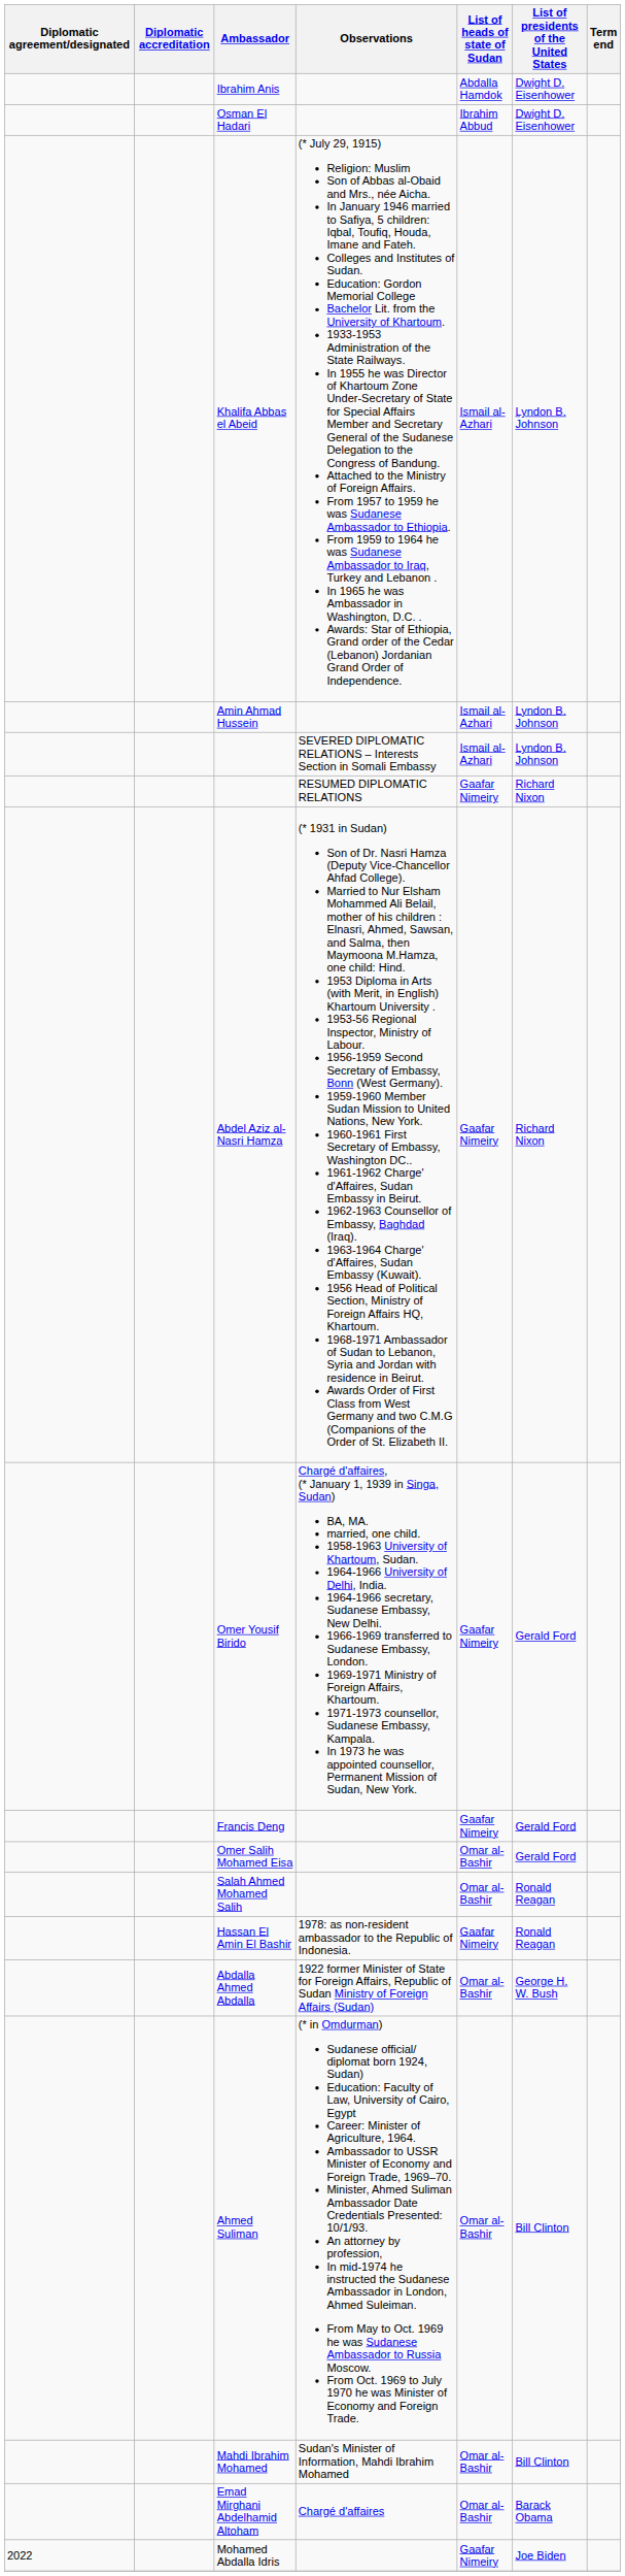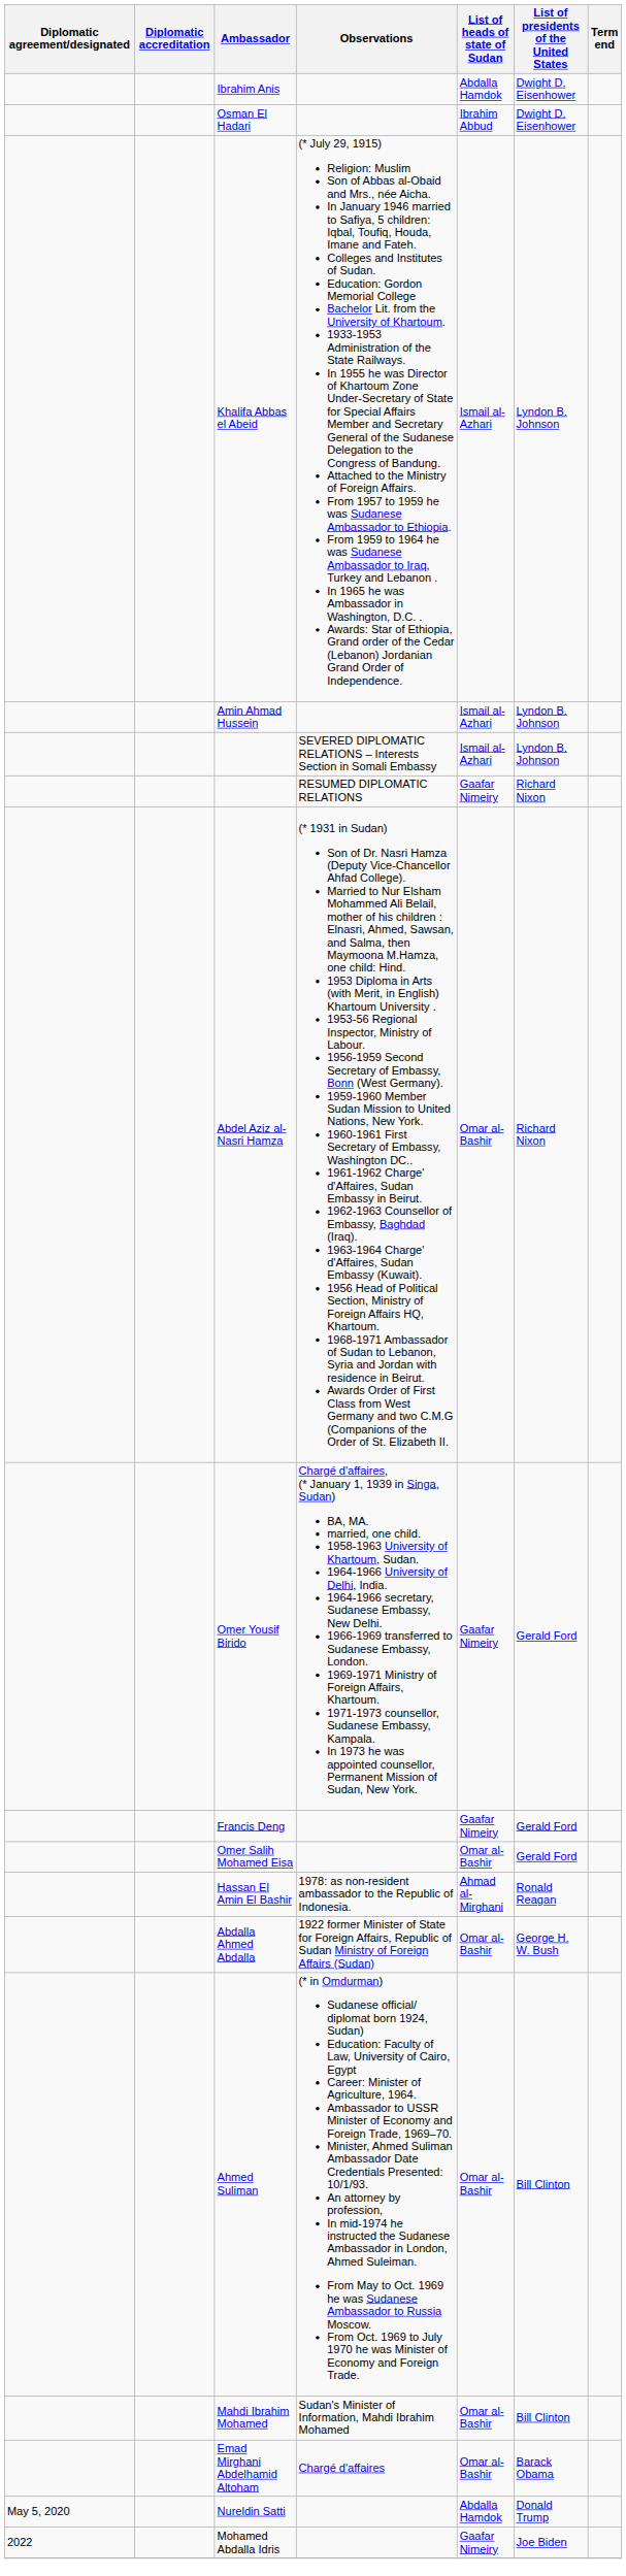 <table class="wikitable sortable">
 <tr>
 <th>Diplomatic agreement/designated</th>
 <th><a href='#'>Diplomatic accreditation</a></th>
 <th><a href='#'>Ambassador</a></th>
 <th>Observations</th>
 <th><a href='#'>List of heads of state of Sudan</a></th>
 <th><a href='#'>List of presidents of the United States</a></th>
 <th>Term end</th>
 </tr>
 <tr>
 <td></td>
 <td></td>
 <td><a href='#'>Ibrahim Anis</a></td>
 <td></td>
 <td><a href='#'>Abdalla Hamdok</a></td>
 <td><a href='#'>Dwight D. Eisenhower</a></td>
 <td></td>
 </tr>
 <tr>
 <td></td>
 <td></td>
 <td><a href='#'>Osman El Hadari</a></td>
 <td></td>
 <td><a href='#'>Ibrahim Abbud</a></td>
 <td><a href='#'>Dwight D. Eisenhower</a></td>
 <td></td>
 </tr>
 <tr>
 <td></td>
 <td></td>
 <td><a href='#'>Khalifa Abbas el Abeid</a></td>
 <td>(*  July 29, 1915)<br><ul><li>Religion: Muslim</li><li>Son of Abbas al-Obaid and Mrs., née Aicha.</li><li>In January 1946 married to Safiya, 5 children: Iqbal, Toufiq, Houda, Imane and Fateh.</li><li>Colleges and Institutes of Sudan.</li><li>Education: Gordon Memorial College</li><li><a href='#'>Bachelor</a> Lit. from the <a href='#'>University of Khartoum</a>.</li><li>1933-1953 Administration of the State Railways.</li><li>In 1955 he was Director of Khartoum Zone  Under-Secretary of State for Special Affairs  Member and Secretary General of the Sudanese Delegation to the Congress of Bandung.</li><li>Attached to the Ministry of Foreign Affairs.</li><li>From 1957 to 1959 he was <a href='#'>Sudanese Ambassador to Ethiopia</a>.</li><li>From 1959 to 1964 he was <a href='#'>Sudanese Ambassador to Iraq</a>, Turkey and Lebanon .</li><li>In 1965 he was Ambassador in Washington, D.C. .</li><li>Awards: Star of Ethiopia, Grand order of the Cedar (Lebanon) Jordanian Grand Order of Independence.</li></ul></td>
 <td><a href='#'>Ismail al-Azhari</a></td>
 <td><a href='#'>Lyndon B. Johnson</a></td>
 <td></td>
 </tr>
 <tr>
 <td></td>
 <td></td>
 <td><a href='#'>Amin Ahmad Hussein</a></td>
 <td></td>
 <td><a href='#'>Ismail al-Azhari</a></td>
 <td><a href='#'>Lyndon B. Johnson</a></td>
 <td></td>
 </tr>
 <tr>
 <td></td>
 <td></td>
 <td></td>
 <td>SEVERED DIPLOMATIC RELATIONS – Interests Section in Somali Embassy</td>
 <td><a href='#'>Ismail al-Azhari</a></td>
 <td><a href='#'>Lyndon B. Johnson</a></td>
 <td></td>
 </tr>
 <tr>
 <td></td>
 <td></td>
 <td></td>
 <td>RESUMED DIPLOMATIC RELATIONS</td>
 <td><a href='#'>Gaafar Nimeiry</a></td>
 <td><a href='#'>Richard Nixon</a></td>
 <td></td>
 </tr>
 <tr>
 <td></td>
 <td></td>
 <td><a href='#'>Abdel Aziz al-Nasri Hamza</a></td>
 <td><br>(* 1931 in Sudan)<ul><li>Son of Dr. Nasri Hamza (Deputy Vice-Chancellor Ahfad College).</li><li>Married to Nur Elsham Mohammed Ali Belail, mother of his children : Elnasri, Ahmed, Sawsan, and Salma, then Maymoona M.Hamza, one child: Hind.</li><li>1953 Diploma in Arts (with Merit, in English) Khartoum University .</li><li>1953-56 Regional Inspector, Ministry of Labour.</li><li>1956-1959 Second Secretary of Embassy, <a href='#'>Bonn</a> (West Germany).</li><li>1959-1960 Member Sudan Mission to United Nations, New York.</li><li>1960-1961 First Secretary of Embassy, Washington DC..</li><li>1961-1962 Charge' d'Affaires, Sudan Embassy in Beirut.</li><li>1962-1963 Counsellor of Embassy, <a href='#'>Baghdad</a> (Iraq).</li><li>1963-1964 Charge' d'Affaires, Sudan Embassy (Kuwait).</li><li>1956 Head of Political Section, Ministry of Foreign Affairs HQ, Khartoum.</li><li>1968-1971 Ambassador of Sudan to Lebanon, Syria and Jordan with residence in Beirut.</li><li>Awards Order of First Class from West Germany and two C.M.G (Companions of the Order of St. Elizabeth II.</li></ul></td>
-<td><a href='#'>Gaafar Nimeiry</a></td>
+<td><a href='#'>Omar al-Bashir</a></td>
 <td><a href='#'>Richard Nixon</a></td>
 <td></td>
 </tr>
 <tr>
 <td></td>
 <td></td>
 <td><a href='#'>Omer Yousif Birido</a></td>
 <td><a href='#'>Chargé d'affaires</a>,<br>(* January 1, 1939 in <a href='#'>Singa, Sudan</a>)<ul><li>BA, MA.</li><li>married, one child.</li><li>1958-1963 <a href='#'>University of Khartoum</a>, Sudan.</li><li>1964-1966 <a href='#'>University of Delhi</a>, India.</li><li>1964-1966 secretary, Sudanese Embassy, New Delhi.</li><li>1966-1969 transferred to Sudanese Embassy, London.</li><li>1969-1971 Ministry of Foreign Affairs, Khartoum.</li><li>1971-1973 counsellor, Sudanese Embassy, Kampala.</li><li>In 1973 he was appointed counsellor, Permanent Mission of Sudan, New York.</li></ul></td>
 <td><a href='#'>Gaafar Nimeiry</a></td>
 <td><a href='#'>Gerald Ford</a></td>
 <td></td>
 </tr>
 <tr>
 <td></td>
 <td></td>
 <td><a href='#'>Francis Deng</a></td>
 <td></td>
 <td><a href='#'>Gaafar Nimeiry</a></td>
 <td><a href='#'>Gerald Ford</a></td>
 <td></td>
 </tr>
 <tr>
 <td></td>
 <td></td>
 <td><a href='#'>Omer Salih Mohamed Eisa</a></td>
 <td></td>
 <td><a href='#'>Omar al-Bashir</a></td>
 <td><a href='#'>Gerald Ford</a></td>
 <td></td>
 </tr>
 <tr>
 <td></td>
 <td></td>
-<td><a href='#'>Salah Ahmed Mohamed Salih</a></td>
-<td></td>
-<td><a href='#'>Omar al-Bashir</a></td>
-<td><a href='#'>Ronald Reagan</a></td>
-<td></td>
-</tr>
-<tr>
-<td></td>
-<td></td>
 <td><a href='#'>Hassan El Amin El Bashir</a></td>
 <td>1978: as non-resident ambassador to the Republic of Indonesia.</td>
-<td><a href='#'>Gaafar Nimeiry</a></td>
+<td><a href='#'>Ahmad al-Mirghani</a></td>
 <td><a href='#'>Ronald Reagan</a></td>
 <td></td>
 </tr>
 <tr>
 <td></td>
 <td></td>
 <td><a href='#'>Abdalla Ahmed Abdalla</a></td>
 <td>1922 former Minister of State for Foreign Affairs, Republic of Sudan <a href='#'>Ministry of Foreign Affairs (Sudan)</a></td>
 <td><a href='#'>Omar al-Bashir</a></td>
 <td><a href='#'>George H. W. Bush</a></td>
 <td></td>
 </tr>
 <tr>
 <td></td>
 <td></td>
 <td><a href='#'>Ahmed Suliman</a></td>
 <td>(* in <a href='#'>Omdurman</a>)<br><ul><li>Sudanese official/ diplomat  born 1924, Sudan)</li><li>Education: Faculty of Law, University of Cairo, Egypt</li><li>Career: Minister of Agriculture, 1964.</li><li>Ambassador to USSR  Minister of Economy and Foreign Trade, 1969–70.</li><li>Minister, Ahmed Suliman Ambassador Date Credentials Presented: 10/1/93.</li><li>An attorney by profession,</li><li>In mid-1974 he instructed the Sudanese Ambassador in London, Ahmed Suleiman.</li></ul><ul><li>From May to Oct. 1969 he was <a href='#'>Sudanese Ambassador to Russia</a> Moscow.</li><li>From Oct. 1969 to July 1970 he was Minister of Economy and Foreign Trade.</li></ul></td>
 <td><a href='#'>Omar al-Bashir</a></td>
 <td><a href='#'>Bill Clinton</a></td>
 <td></td>
 </tr>
 <tr>
 <td></td>
 <td></td>
 <td><a href='#'>Mahdi Ibrahim Mohamed</a></td>
 <td>Sudan's Minister of Information, Mahdi Ibrahim Mohamed</td>
 <td><a href='#'>Omar al-Bashir</a></td>
 <td><a href='#'>Bill Clinton</a></td>
 <td></td>
 </tr>
 <tr>
 <td></td>
 <td></td>
 <td><a href='#'>Emad Mirghani Abdelhamid Altoham</a></td>
 <td><a href='#'>Chargé d'affaires</a></td>
 <td><a href='#'>Omar al-Bashir</a></td>
 <td><a href='#'>Barack Obama</a></td>
 <td></td>
 </tr>
 <tr>
+<td>May 5, 2020</td>
+<td></td>
+<td><a href='#'>Nureldin Satti</a></td>
+<td></td>
+<td><a href='#'>Abdalla Hamdok</a></td>
+<td><a href='#'>Donald Trump</a></td>
+<td></td>
+</tr>
+<tr>
 <td>2022</td>
 <td></td>
 <td>Mohamed Abdalla Idris</td>
 <td></td>
 <td><a href='#'>Gaafar Nimeiry</a></td>
 <td><a href='#'>Joe Biden</a></td>
 <td></td>
 </tr>
 <tr>
 </tr>
 </table>
